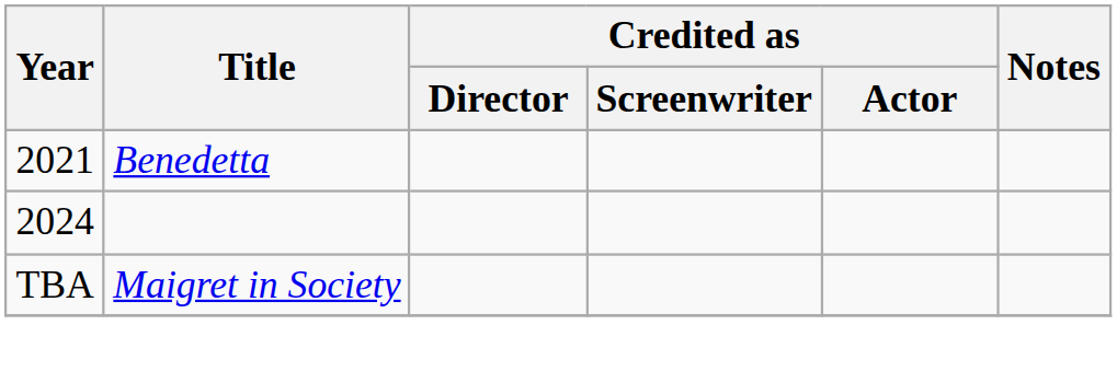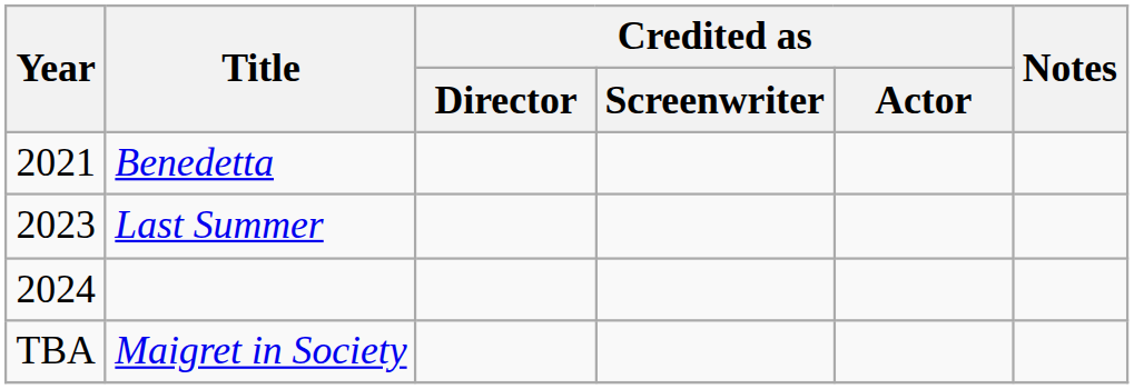 <table class="wikitable sortable">
 <tr>
 <th rowspan=2 width="33">Year</th>
 <th rowspan=2>Title</th>
 <th colspan=3>Credited as</th>
 <th rowspan=2>Notes</th>
 </tr>
 <tr>
 <th width=65>Director</th>
 <th width=65>Screenwriter</th>
 <th width=65>Actor</th>
 </tr>
 <tr>
 <td align="center">2021</td>
 <td align="left"><em><a href='#'>Benedetta</a></em></td>
+<td></td>
+<td></td>
+<td></td>
+<td></td>
+</tr>
+<tr>
+<td align="center">2023</td>
+<td align="left"><em><a href='#'>Last Summer</a></em></td>
 <td></td>
 <td></td>
 <td></td>
 <td></td>
 </tr>
 <tr>
 <td align="center">2024</td>
 <td align="left"></td>
 <td></td>
 <td></td>
 <td></td>
 <td></td>
 </tr>
 <tr>
 <td align="center">TBA</td>
 <td align="left"><em><a href='#'>Maigret in Society</a></em></td>
 <td></td>
 <td></td>
 <td></td>
 <td></td>
 </tr>
 <tr>
 </tr>
 </table>
